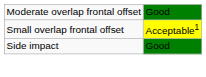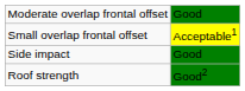 <table class="wikitable">
 <tr>
 <td>Moderate overlap frontal offset</td>
 <td style="background: green">Good</td>
 </tr>
 <tr>
 <td>Small overlap frontal offset</td>
 <td style="background: yellow">Acceptable<sup>1</sup></td>
 </tr>
 <tr>
 <td>Side impact</td>
 <td style="background: green">Good</td>
 </tr>
+<tr>
+<td>Roof strength</td>
+<td style="background: green">Good<sup>2</sup></td>
+</tr>
 </table>
